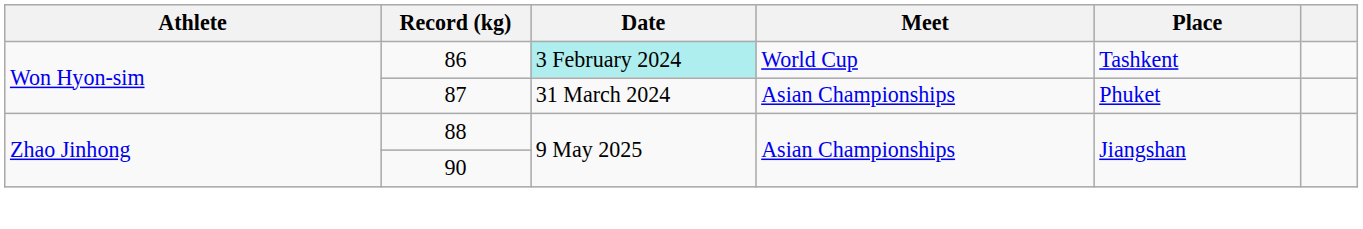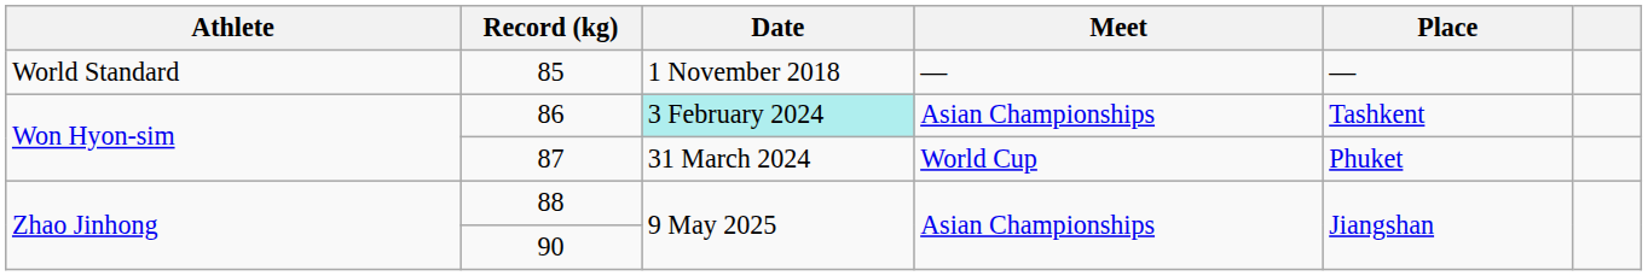 <table class="wikitable" style="font-size:90%; width: 70%;">
 <tr>
 <th width=20%>Athlete</th>
 <th width=8%>Record (kg)</th>
 <th width=12%>Date</th>
 <th width=18%>Meet</th>
 <th width=11%>Place</th>
 <th width=3%></th>
 </tr>
 <tr>
+<td>World Standard</td>
+<td align=center>85</td>
+<td>1 November 2018</td>
+<td>—</td>
+<td>—</td>
+<td></td>
+</tr>
+<tr>
 <td rowspan=2> <a href='#'>Won Hyon-sim</a></td>
 <td align=center>86</td>
 <td style="background: paleturquoise;">3 February 2024</td>
-<td><a href='#'>World Cup</a></td>
+<td><a href='#'>Asian Championships</a></td>
 <td><a href='#'>Tashkent</a></td>
 <td></td>
 </tr>
 <tr>
 <td align=center>87</td>
 <td>31 March 2024</td>
-<td><a href='#'>Asian Championships</a></td>
+<td><a href='#'>World Cup</a></td>
 <td><a href='#'>Phuket</a></td>
 <td></td>
 </tr>
 <tr>
 <td rowspan=2> <a href='#'>Zhao Jinhong</a></td>
 <td align=center>88</td>
 <td rowspan=2>9 May 2025</td>
 <td rowspan=2><a href='#'>Asian Championships</a></td>
 <td rowspan=2><a href='#'>Jiangshan</a></td>
 <td rowspan=2></td>
 </tr>
 <tr>
 <td align=center>90</td>
 </tr>
 </table>
